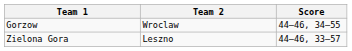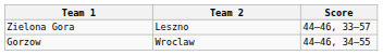 <table class="wikitable" style="font-size: 100%">
 <tr>
 <th width=200>Team 1</th>
 <th width=200>Team 2</th>
 <th width=100>Score</th>
 </tr>
 <tr>
+<td>Zielona Gora</td>
+<td>Leszno</td>
+<td>44–46, 33–57</td>
+</tr>
+<tr>
 <td>Gorzow</td>
 <td>Wroclaw</td>
 <td>44–46, 34–55</td>
 </tr>
-<tr>
-<td>Zielona Gora</td>
-<td>Leszno</td>
-<td>44–46, 33–57</td>
-</tr>
 </table>
